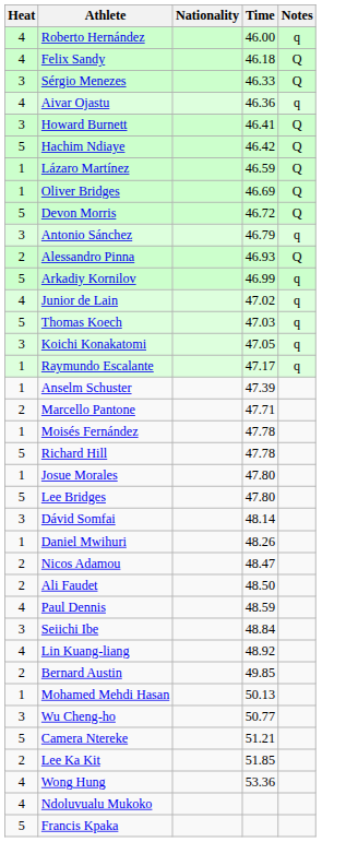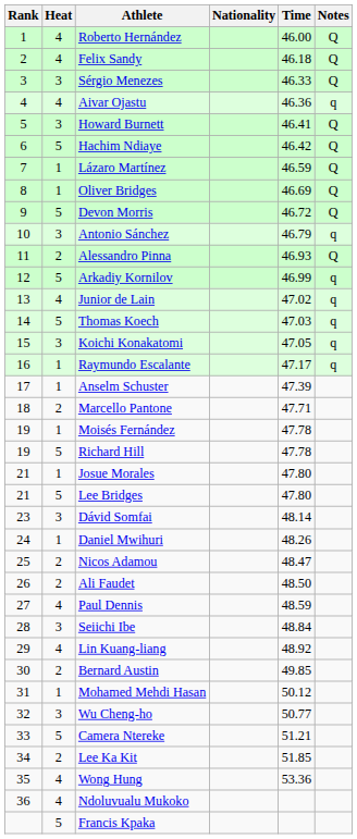 <table class="wikitable sortable" style="text-align:center;font-size:95%">
 <tr>
+<th>Rank</th>
 <th>Heat</th>
 <th>Athlete</th>
 <th>Nationality</th>
 <th>Time</th>
 <th>Notes</th>
 </tr>
 <tr bgcolor=ccffcc>
+<td>1</td>
 <td>4</td>
 <td align="left"><a href='#'>Roberto Hernández</a></td>
 <td align=left></td>
 <td>46.00</td>
-<td>q</td>
+<td>Q</td>
 </tr>
 <tr bgcolor=ccffcc>
+<td>2</td>
 <td>4</td>
 <td align="left"><a href='#'>Felix Sandy</a></td>
 <td align=left></td>
 <td>46.18</td>
 <td>Q</td>
 </tr>
 <tr bgcolor=ccffcc>
 <td>3</td>
+<td>3</td>
 <td align="left"><a href='#'>Sérgio Menezes</a></td>
 <td align=left></td>
 <td>46.33</td>
 <td>Q</td>
 </tr>
 <tr bgcolor=ddffdd>
 <td>4</td>
+<td>4</td>
 <td align="left"><a href='#'>Aivar Ojastu</a></td>
 <td align=left></td>
 <td>46.36</td>
 <td>q</td>
 </tr>
 <tr bgcolor=ccffcc>
+<td>5</td>
 <td>3</td>
 <td align="left"><a href='#'>Howard Burnett</a></td>
 <td align=left></td>
 <td>46.41</td>
 <td>Q</td>
 </tr>
 <tr bgcolor=ccffcc>
+<td>6</td>
 <td>5</td>
 <td align="left"><a href='#'>Hachim Ndiaye</a></td>
 <td align=left></td>
 <td>46.42</td>
 <td>Q</td>
 </tr>
 <tr bgcolor=ccffcc>
+<td>7</td>
 <td>1</td>
 <td align="left"><a href='#'>Lázaro Martínez</a></td>
 <td align=left></td>
 <td>46.59</td>
 <td>Q</td>
 </tr>
 <tr bgcolor=ccffcc>
+<td>8</td>
 <td>1</td>
 <td align="left"><a href='#'>Oliver Bridges</a></td>
 <td align=left></td>
 <td>46.69</td>
 <td>Q</td>
 </tr>
 <tr bgcolor=ccffcc>
+<td>9</td>
 <td>5</td>
 <td align="left"><a href='#'>Devon Morris</a></td>
 <td align=left></td>
 <td>46.72</td>
 <td>Q</td>
 </tr>
 <tr bgcolor=ddffdd>
+<td>10</td>
 <td>3</td>
 <td align="left"><a href='#'>Antonio Sánchez</a></td>
 <td align=left></td>
 <td>46.79</td>
 <td>q</td>
 </tr>
 <tr bgcolor=ccffcc>
+<td>11</td>
 <td>2</td>
 <td align="left"><a href='#'>Alessandro Pinna</a></td>
 <td align=left></td>
 <td>46.93</td>
 <td>Q</td>
 </tr>
 <tr bgcolor=ccffcc>
+<td>12</td>
 <td>5</td>
 <td align="left"><a href='#'>Arkadiy Kornilov</a></td>
 <td align=left></td>
 <td>46.99</td>
 <td>q</td>
 </tr>
 <tr bgcolor=ddffdd>
+<td>13</td>
 <td>4</td>
 <td align="left"><a href='#'>Junior de Lain</a></td>
 <td align=left></td>
 <td>47.02</td>
 <td>q</td>
 </tr>
 <tr bgcolor=ddffdd>
+<td>14</td>
 <td>5</td>
 <td align="left"><a href='#'>Thomas Koech</a></td>
 <td align=left></td>
 <td>47.03</td>
 <td>q</td>
 </tr>
 <tr bgcolor=ddffdd>
+<td>15</td>
 <td>3</td>
 <td align="left"><a href='#'>Koichi Konakatomi</a></td>
 <td align=left></td>
 <td>47.05</td>
 <td>q</td>
 </tr>
 <tr bgcolor=ddffdd>
+<td>16</td>
 <td>1</td>
 <td align="left"><a href='#'>Raymundo Escalante</a></td>
 <td align=left></td>
 <td>47.17</td>
 <td>q</td>
 </tr>
 <tr>
+<td>17</td>
 <td>1</td>
 <td align="left"><a href='#'>Anselm Schuster</a></td>
 <td align=left></td>
 <td>47.39</td>
 <td></td>
 </tr>
 <tr>
+<td>18</td>
 <td>2</td>
 <td align="left"><a href='#'>Marcello Pantone</a></td>
 <td align=left></td>
 <td>47.71</td>
 <td></td>
 </tr>
 <tr>
+<td>19</td>
 <td>1</td>
 <td align="left"><a href='#'>Moisés Fernández</a></td>
 <td align=left></td>
 <td>47.78</td>
 <td></td>
 </tr>
 <tr>
+<td>19</td>
 <td>5</td>
 <td align="left"><a href='#'>Richard Hill</a></td>
 <td align=left></td>
 <td>47.78</td>
 <td></td>
 </tr>
 <tr>
+<td>21</td>
 <td>1</td>
 <td align="left"><a href='#'>Josue Morales</a></td>
 <td align=left></td>
 <td>47.80</td>
 <td></td>
 </tr>
 <tr>
+<td>21</td>
 <td>5</td>
 <td align="left"><a href='#'>Lee Bridges</a></td>
 <td align=left></td>
 <td>47.80</td>
 <td></td>
 </tr>
 <tr>
+<td>23</td>
 <td>3</td>
 <td align="left"><a href='#'>Dávid Somfai</a></td>
 <td align=left></td>
 <td>48.14</td>
 <td></td>
 </tr>
 <tr>
+<td>24</td>
 <td>1</td>
 <td align="left"><a href='#'>Daniel Mwihuri</a></td>
 <td align=left></td>
 <td>48.26</td>
 <td></td>
 </tr>
 <tr>
+<td>25</td>
 <td>2</td>
 <td align="left"><a href='#'>Nicos Adamou</a></td>
 <td align=left></td>
 <td>48.47</td>
 <td></td>
 </tr>
 <tr>
+<td>26</td>
 <td>2</td>
 <td align="left"><a href='#'>Ali Faudet</a></td>
 <td align=left></td>
 <td>48.50</td>
 <td></td>
 </tr>
 <tr>
+<td>27</td>
 <td>4</td>
 <td align="left"><a href='#'>Paul Dennis</a></td>
 <td align=left></td>
 <td>48.59</td>
 <td></td>
 </tr>
 <tr>
+<td>28</td>
 <td>3</td>
 <td align="left"><a href='#'>Seiichi Ibe</a></td>
 <td align=left></td>
 <td>48.84</td>
 <td></td>
 </tr>
 <tr>
+<td>29</td>
 <td>4</td>
 <td align="left"><a href='#'>Lin Kuang-liang</a></td>
 <td align=left></td>
 <td>48.92</td>
 <td></td>
 </tr>
 <tr>
+<td>30</td>
 <td>2</td>
 <td align="left"><a href='#'>Bernard Austin</a></td>
 <td align=left></td>
 <td>49.85</td>
 <td></td>
 </tr>
 <tr>
+<td>31</td>
 <td>1</td>
 <td align="left"><a href='#'>Mohamed Mehdi Hasan</a></td>
 <td align=left></td>
-<td>50.13</td>
+<td>50.12</td>
 <td></td>
 </tr>
 <tr>
+<td>32</td>
 <td>3</td>
 <td align="left"><a href='#'>Wu Cheng-ho</a></td>
 <td align=left></td>
 <td>50.77</td>
 <td></td>
 </tr>
 <tr>
+<td>33</td>
 <td>5</td>
 <td align="left"><a href='#'>Camera Ntereke</a></td>
 <td align=left></td>
 <td>51.21</td>
 <td></td>
 </tr>
 <tr>
+<td>34</td>
 <td>2</td>
 <td align="left"><a href='#'>Lee Ka Kit</a></td>
 <td align=left></td>
 <td>51.85</td>
 <td></td>
 </tr>
 <tr>
+<td>35</td>
 <td>4</td>
 <td align="left"><a href='#'>Wong Hung</a></td>
 <td align=left></td>
 <td>53.36</td>
 <td></td>
 </tr>
 <tr>
+<td>36</td>
 <td>4</td>
 <td align="left"><a href='#'>Ndoluvualu Mukoko</a></td>
 <td align=left></td>
 <td></td>
 <td></td>
 </tr>
 <tr>
+<td></td>
 <td>5</td>
 <td align="left"><a href='#'>Francis Kpaka</a></td>
 <td align=left></td>
 <td></td>
 <td></td>
 </tr>
 </table>
